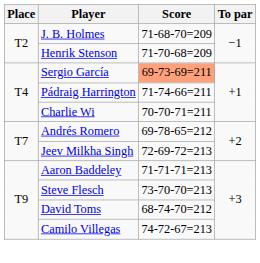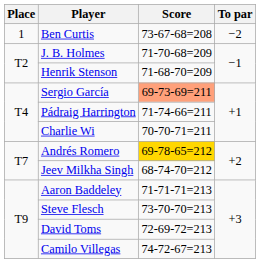 <table class="wikitable">
 <tr>
 <th>Place</th>
 <th>Player</th>
 <th>Score</th>
 <th>To par</th>
 </tr>
 <tr>
+<td align=center>1</td>
+<td> <a href='#'>Ben Curtis</a></td>
+<td align=center>73-67-68=208</td>
+<td align=center>−2</td>
+</tr>
+<tr>
 <td align=center rowspan="2">T2</td>
 <td> <a href='#'>J. B. Holmes</a></td>
-<td align=center>71-68-70=209</td>
+<td align=center>71-70-68=209</td>
 <td rowspan="2" align=center>−1</td>
 </tr>
 <tr>
 <td> <a href='#'>Henrik Stenson</a></td>
-<td align=center>71-70-68=209</td>
+<td align=center>71-68-70=209</td>
 </tr>
 <tr>
 <td align=center rowspan="3">T4</td>
 <td> <a href='#'>Sergio García</a></td>
 <td align=center style="background: lightsalmon;">69-73-69=211</td>
 <td rowspan="3" align=center>+1</td>
 </tr>
 <tr>
 <td> <a href='#'>Pádraig Harrington</a></td>
 <td align=center>71-74-66=211</td>
 </tr>
 <tr>
 <td> <a href='#'>Charlie Wi</a></td>
 <td align=center>70-70-71=211</td>
 </tr>
 <tr>
 <td align=center rowspan="2">T7</td>
 <td> <a href='#'>Andrés Romero</a></td>
-<td align=center>69-78-65=212</td>
+<td align=center style="background: gold;">69-78-65=212</td>
 <td rowspan="2" align=center>+2</td>
 </tr>
 <tr>
 <td> <a href='#'>Jeev Milkha Singh</a></td>
-<td align=center>72-69-72=213</td>
+<td align=center>68-74-70=212</td>
 </tr>
 <tr>
 <td align=center rowspan="4">T9</td>
 <td> <a href='#'>Aaron Baddeley</a></td>
 <td align=center>71-71-71=213</td>
 <td rowspan="4" align=center>+3</td>
 </tr>
 <tr>
 <td> <a href='#'>Steve Flesch</a></td>
 <td align=center>73-70-70=213</td>
 </tr>
 <tr>
 <td> <a href='#'>David Toms</a></td>
-<td align=center>68-74-70=212</td>
+<td align=center>72-69-72=213</td>
 </tr>
 <tr>
 <td> <a href='#'>Camilo Villegas</a></td>
 <td align=center>74-72-67=213</td>
 </tr>
 </table>
